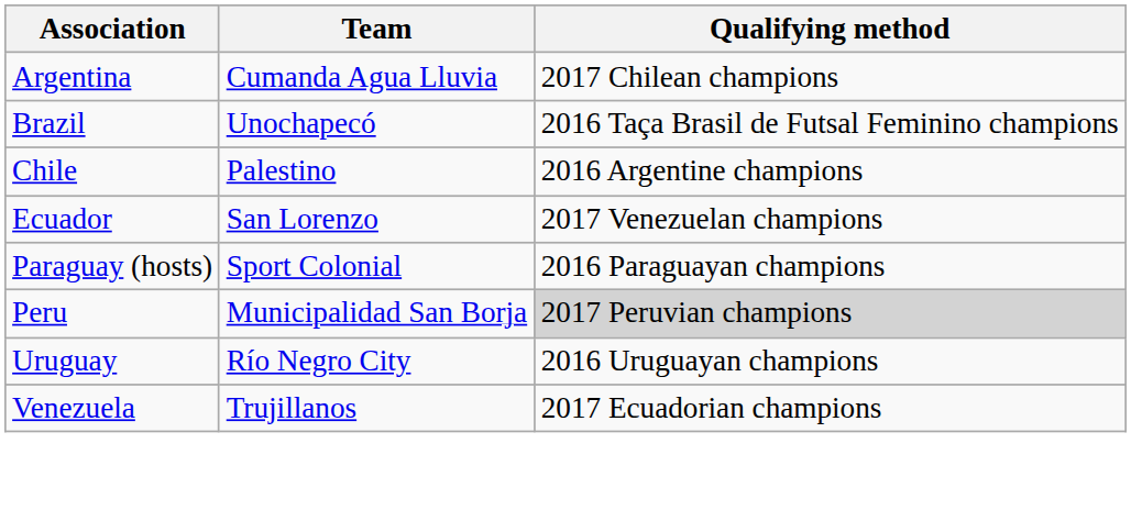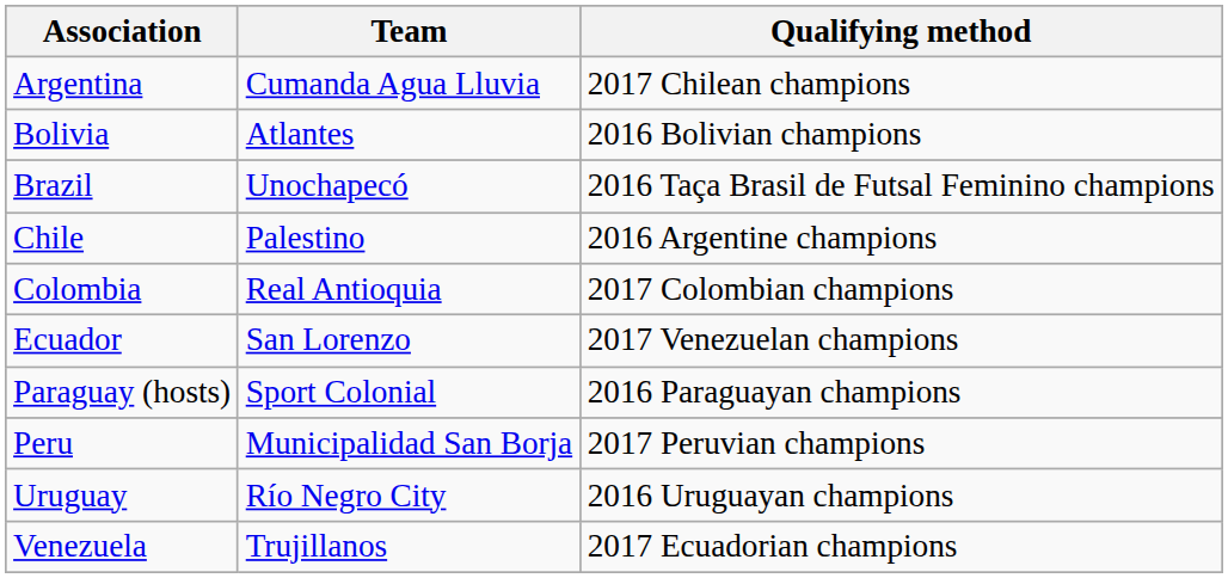 <table class="wikitable sortable">
 <tr>
 <th>Association</th>
 <th>Team</th>
 <th>Qualifying method</th>
 </tr>
 <tr>
 <td> <a href='#'>Argentina</a></td>
 <td><a href='#'>Cumanda Agua Lluvia</a></td>
 <td>2017 Chilean champions</td>
 </tr>
 <tr>
+<td> <a href='#'>Bolivia</a></td>
+<td><a href='#'>Atlantes</a></td>
+<td>2016 Bolivian champions</td>
+</tr>
+<tr>
 <td> <a href='#'>Brazil</a></td>
 <td><a href='#'>Unochapecó</a></td>
 <td>2016 Taça Brasil de Futsal Feminino champions</td>
 </tr>
 <tr>
 <td> <a href='#'>Chile</a></td>
 <td><a href='#'>Palestino</a></td>
 <td>2016 Argentine champions</td>
+</tr>
+<tr>
+<td> <a href='#'>Colombia</a></td>
+<td><a href='#'>Real Antioquia</a></td>
+<td>2017 Colombian champions</td>
 </tr>
 <tr>
 <td> <a href='#'>Ecuador</a></td>
 <td><a href='#'>San Lorenzo</a></td>
 <td>2017 Venezuelan champions</td>
 </tr>
 <tr>
 <td> <a href='#'>Paraguay</a> (hosts)</td>
 <td><a href='#'>Sport Colonial</a></td>
 <td>2016 Paraguayan champions</td>
 </tr>
 <tr>
 <td> <a href='#'>Peru</a></td>
 <td><a href='#'>Municipalidad San Borja</a></td>
-<td style="background: lightgrey;">2017 Peruvian champions</td>
+<td>2017 Peruvian champions</td>
 </tr>
 <tr>
 <td> <a href='#'>Uruguay</a></td>
 <td><a href='#'>Río Negro City</a></td>
 <td>2016 Uruguayan champions</td>
 </tr>
 <tr>
 <td> <a href='#'>Venezuela</a></td>
 <td><a href='#'>Trujillanos</a></td>
 <td>2017 Ecuadorian champions</td>
 </tr>
 </table>
